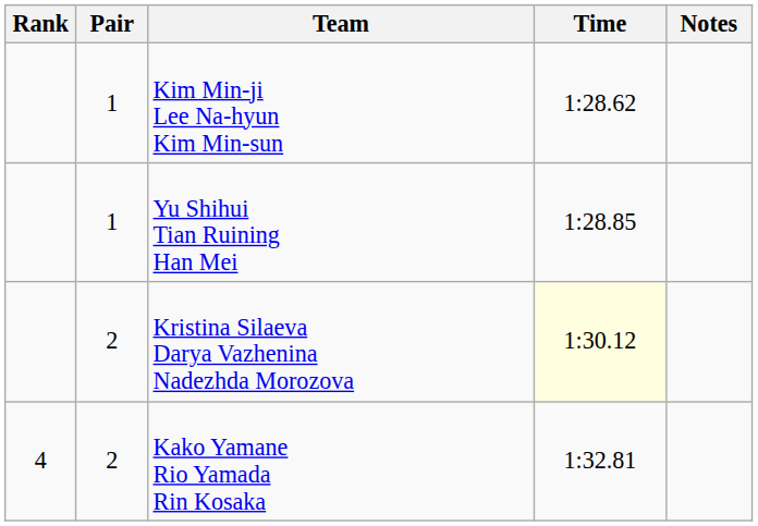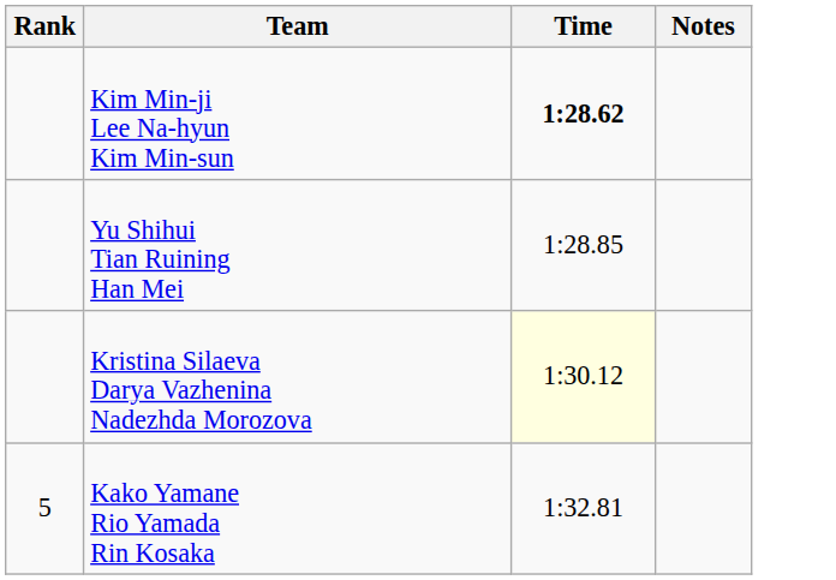 <table class=wikitable style="text-align:center">
 <tr>
 <th width=40>Rank</th>
-<th width=40>Pair</th>
 <th width=250>Team</th>
 <th width=80>Time</th>
 <th width=50>Notes</th>
 </tr>
 <tr>
 <td></td>
-<td>1</td>
 <td align=left><br><a href='#'>Kim Min-ji</a><br><a href='#'>Lee Na-hyun</a><br><a href='#'>Kim Min-sun</a></td>
-<td>1:28.62</td>
+<td><strong>1:28.62</strong></td>
 <td></td>
 </tr>
 <tr>
 <td></td>
-<td>1</td>
 <td align=left><br><a href='#'>Yu Shihui</a><br><a href='#'>Tian Ruining</a><br><a href='#'>Han Mei</a></td>
 <td>1:28.85</td>
 <td></td>
 </tr>
 <tr>
 <td></td>
-<td>2</td>
 <td align=left><br><a href='#'>Kristina Silaeva</a><br><a href='#'>Darya Vazhenina</a><br><a href='#'>Nadezhda Morozova</a></td>
 <td style="background: lightyellow;">1:30.12</td>
 <td></td>
 </tr>
 <tr>
-<td>4</td>
-<td>2</td>
+<td>5</td>
 <td align=left><br><a href='#'>Kako Yamane</a><br><a href='#'>Rio Yamada</a><br><a href='#'>Rin Kosaka</a></td>
 <td>1:32.81</td>
 <td></td>
 </tr>
 </table>
